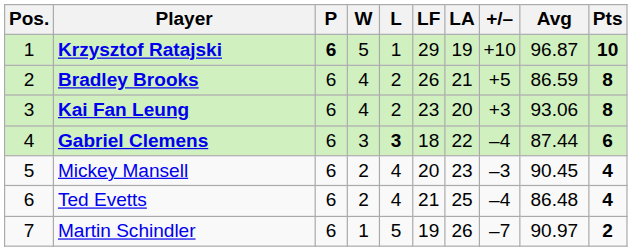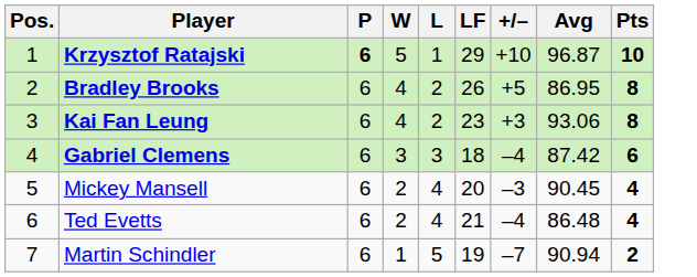 <table class="wikitable" style="text-align:center; margin: 1em auto 1em auto, align:left">
 <tr>
 <th width=20>Pos.</th>
 <th width=212>Player</th>
 <th width=20>P</th>
 <th width=20>W</th>
 <th width=20>L</th>
 <th width=20>LF</th>
-<th width=20>LA</th>
 <th width=25>+/–</th>
 <th width=50>Avg</th>
 <th width=20>Pts</th>
 </tr>
 <tr style="background:#D0F0C0;">
 <td>1</td>
 <td align=left> <strong><a href='#'>Krzysztof Ratajski</a></strong></td>
 <td><strong>6</strong></td>
 <td>5</td>
 <td>1</td>
 <td>29</td>
-<td>19</td>
 <td>+10</td>
 <td>96.87</td>
 <td><strong>10</strong></td>
 </tr>
 <tr style="background:#D0F0C0;">
 <td>2</td>
 <td align=left> <strong><a href='#'>Bradley Brooks</a></strong></td>
 <td>6</td>
 <td>4</td>
 <td>2</td>
 <td>26</td>
-<td>21</td>
 <td>+5</td>
-<td>86.59</td>
+<td>86.95</td>
 <td><strong>8</strong></td>
 </tr>
 <tr style="background:#D0F0C0;">
 <td>3</td>
 <td align=left> <strong><a href='#'>Kai Fan Leung</a></strong></td>
 <td>6</td>
 <td>4</td>
 <td>2</td>
 <td>23</td>
-<td>20</td>
 <td>+3</td>
 <td>93.06</td>
 <td><strong>8</strong></td>
 </tr>
 <tr style="background:#D0F0C0;">
 <td>4</td>
 <td align=left> <strong><a href='#'>Gabriel Clemens</a></strong></td>
 <td>6</td>
 <td>3</td>
-<td><strong>3</strong></td>
+<td>3</td>
 <td>18</td>
-<td>22</td>
 <td>–4</td>
-<td>87.44</td>
+<td>87.42</td>
 <td><strong>6</strong></td>
 </tr>
 <tr style=>
 <td>5</td>
 <td align=left> <a href='#'>Mickey Mansell</a></td>
 <td>6</td>
 <td>2</td>
 <td>4</td>
 <td>20</td>
-<td>23</td>
 <td>–3</td>
 <td>90.45</td>
 <td><strong>4</strong></td>
 </tr>
 <tr style=>
 <td>6</td>
 <td align=left> <a href='#'>Ted Evetts</a></td>
 <td>6</td>
 <td>2</td>
 <td>4</td>
 <td>21</td>
-<td>25</td>
 <td>–4</td>
 <td>86.48</td>
 <td><strong>4</strong></td>
 </tr>
 <tr style=>
 <td>7</td>
 <td align=left> <a href='#'>Martin Schindler</a></td>
 <td>6</td>
 <td>1</td>
 <td>5</td>
 <td>19</td>
-<td>26</td>
 <td>–7</td>
-<td>90.97</td>
+<td>90.94</td>
 <td><strong>2</strong></td>
 </tr>
 </table>
